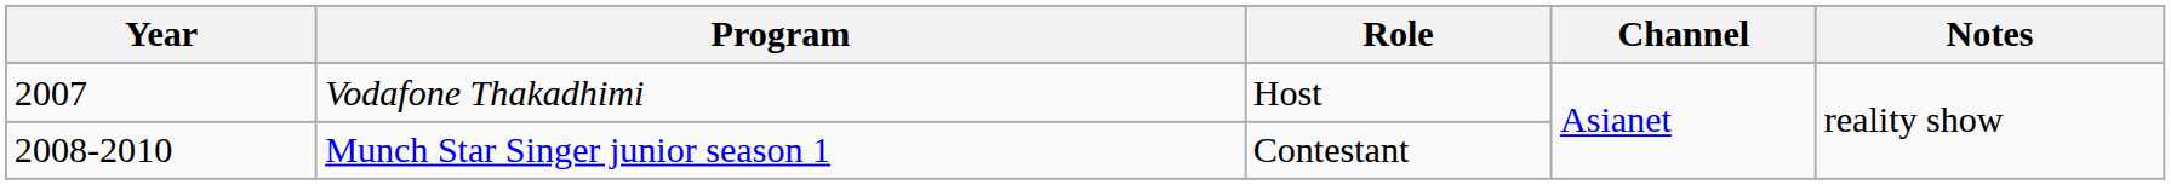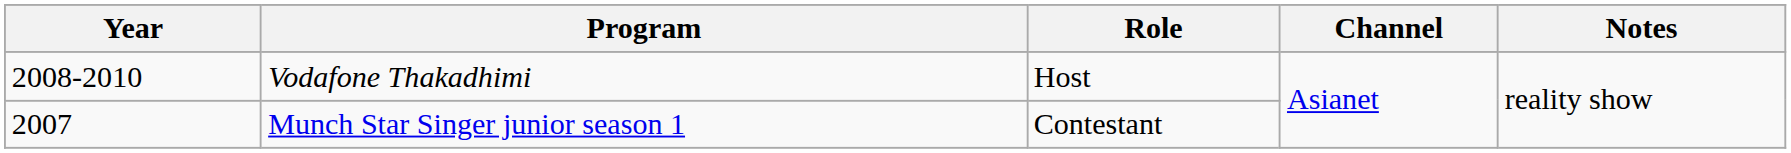 <table class="wikitable sortable" width="75%">
 <tr>
 <th>Year</th>
 <th>Program</th>
 <th>Role</th>
 <th>Channel</th>
 <th>Notes</th>
 </tr>
 <tr>
-<td>2007</td>
+<td>2008-2010</td>
 <td><em>Vodafone Thakadhimi</em></td>
 <td>Host</td>
 <td rowspan=2><a href='#'>Asianet</a></td>
 <td rowspan=2>reality show</td>
 </tr>
 <tr>
-<td>2008-2010</td>
+<td>2007</td>
 <td><a href='#'>Munch Star Singer junior season 1</a></td>
 <td>Contestant</td>
 </tr>
 </table>
